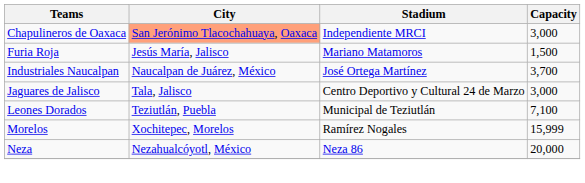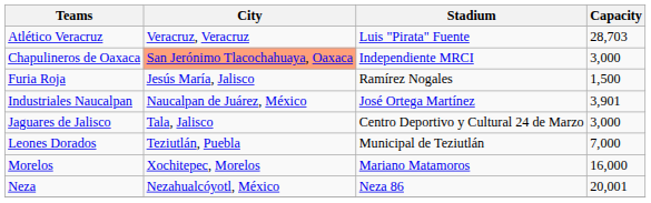 <table class="wikitable sortable">
 <tr>
 <th>Teams</th>
 <th>City</th>
 <th>Stadium</th>
 <th>Capacity</th>
+</tr>
+<tr>
+<td><a href='#'>Atlético Veracruz</a></td>
+<td><a href='#'>Veracruz</a>, <a href='#'>Veracruz</a></td>
+<td><a href='#'>Luis "Pirata" Fuente</a></td>
+<td>28,703</td>
 </tr>
 <tr>
 <td><a href='#'>Chapulineros de Oaxaca</a></td>
 <td style="background: lightsalmon;"><a href='#'>San Jerónimo Tlacochahuaya</a>, <a href='#'>Oaxaca</a></td>
 <td><a href='#'>Independiente MRCI</a></td>
 <td>3,000</td>
 </tr>
 <tr>
 <td><a href='#'>Furia Roja</a></td>
 <td><a href='#'>Jesús María</a>, <a href='#'>Jalisco</a></td>
-<td><a href='#'>Mariano Matamoros</a></td>
+<td>Ramírez Nogales</td>
 <td>1,500</td>
 </tr>
 <tr>
 <td><a href='#'>Industriales Naucalpan</a></td>
 <td><a href='#'>Naucalpan de Juárez</a>, <a href='#'>México</a></td>
 <td><a href='#'>José Ortega Martínez</a></td>
-<td>3,700</td>
+<td>3,901</td>
 </tr>
 <tr>
 <td><a href='#'>Jaguares de Jalisco</a></td>
 <td><a href='#'>Tala</a>, <a href='#'>Jalisco</a></td>
 <td>Centro Deportivo y Cultural 24 de Marzo</td>
 <td>3,000</td>
 </tr>
 <tr>
 <td><a href='#'>Leones Dorados</a></td>
 <td><a href='#'>Teziutlán</a>, <a href='#'>Puebla</a></td>
 <td>Municipal de Teziutlán</td>
-<td>7,100</td>
+<td>7,000</td>
 </tr>
 <tr>
 <td><a href='#'>Morelos</a></td>
 <td><a href='#'>Xochitepec</a>, <a href='#'>Morelos</a></td>
-<td>Ramírez Nogales</td>
-<td>15,999</td>
+<td><a href='#'>Mariano Matamoros</a></td>
+<td>16,000</td>
 </tr>
 <tr>
 <td><a href='#'>Neza</a></td>
 <td><a href='#'>Nezahualcóyotl</a>, <a href='#'>México</a></td>
 <td><a href='#'>Neza 86</a></td>
-<td>20,000</td>
+<td>20,001</td>
 </tr>
 <tr>
 </tr>
 </table>
